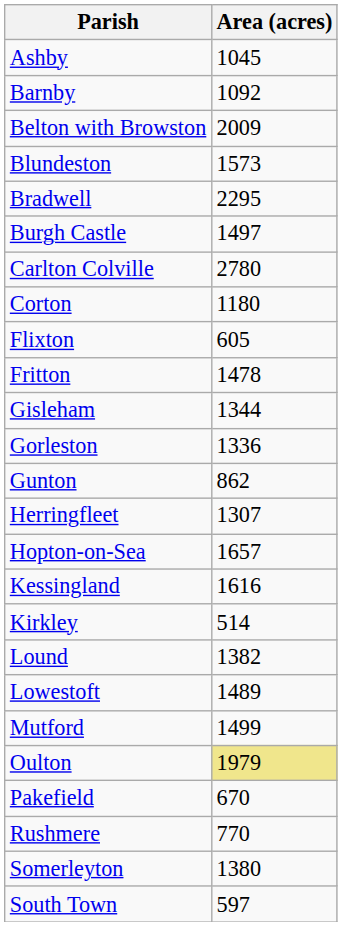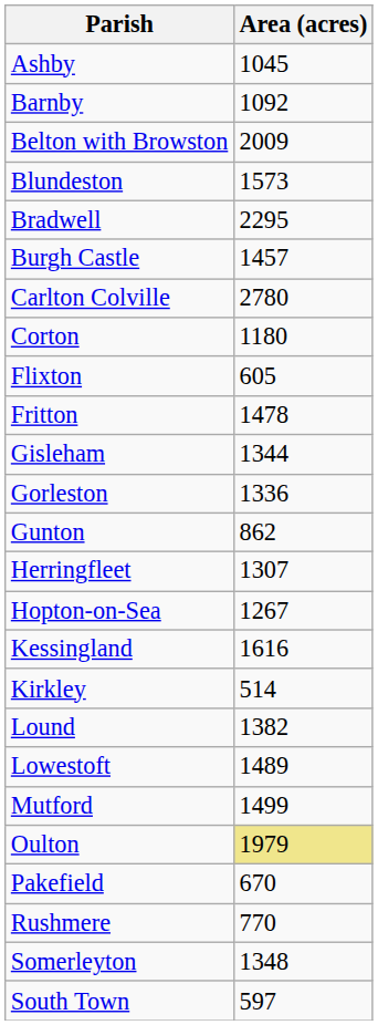 <table class="sortable wikitable vatop" style=" margin-right:2em;">
 <tr>
 <th>Parish</th>
 <th>Area (acres)</th>
 </tr>
 <tr>
 <td><a href='#'>Ashby</a></td>
 <td>1045</td>
 </tr>
 <tr>
 <td><a href='#'>Barnby</a></td>
 <td>1092</td>
 </tr>
 <tr>
 <td><a href='#'>Belton with Browston</a></td>
 <td>2009</td>
 </tr>
 <tr>
 <td><a href='#'>Blundeston</a></td>
 <td>1573</td>
 </tr>
 <tr>
 <td><a href='#'>Bradwell</a></td>
 <td>2295</td>
 </tr>
 <tr>
 <td><a href='#'>Burgh Castle</a></td>
-<td>1497</td>
+<td>1457</td>
 </tr>
 <tr>
 <td><a href='#'>Carlton Colville</a></td>
 <td>2780</td>
 </tr>
 <tr>
 <td><a href='#'>Corton</a></td>
 <td>1180</td>
 </tr>
 <tr>
 <td><a href='#'>Flixton</a></td>
 <td>605</td>
 </tr>
 <tr>
 <td><a href='#'>Fritton</a></td>
 <td>1478</td>
 </tr>
 <tr>
 <td><a href='#'>Gisleham</a></td>
 <td>1344</td>
 </tr>
 <tr>
 <td><a href='#'>Gorleston</a></td>
 <td>1336</td>
 </tr>
 <tr>
 <td><a href='#'>Gunton</a></td>
 <td>862</td>
 </tr>
 <tr>
 <td><a href='#'>Herringfleet</a></td>
 <td>1307</td>
 </tr>
 <tr>
 <td><a href='#'>Hopton-on-Sea</a></td>
-<td>1657</td>
+<td>1267</td>
 </tr>
 <tr>
 <td><a href='#'>Kessingland</a></td>
 <td>1616</td>
 </tr>
 <tr>
 <td><a href='#'>Kirkley</a></td>
 <td>514</td>
 </tr>
 <tr>
 <td><a href='#'>Lound</a></td>
 <td>1382</td>
 </tr>
 <tr>
 <td><a href='#'>Lowestoft</a></td>
 <td>1489</td>
 </tr>
 <tr>
 <td><a href='#'>Mutford</a></td>
 <td>1499</td>
 </tr>
 <tr>
 <td><a href='#'>Oulton</a></td>
 <td style="background: khaki;">1979</td>
 </tr>
 <tr>
 <td><a href='#'>Pakefield</a></td>
 <td>670</td>
 </tr>
 <tr>
 <td><a href='#'>Rushmere</a></td>
 <td>770</td>
 </tr>
 <tr>
 <td><a href='#'>Somerleyton</a></td>
-<td>1380</td>
+<td>1348</td>
 </tr>
 <tr>
 <td><a href='#'>South Town</a></td>
 <td>597</td>
 </tr>
 </table>
